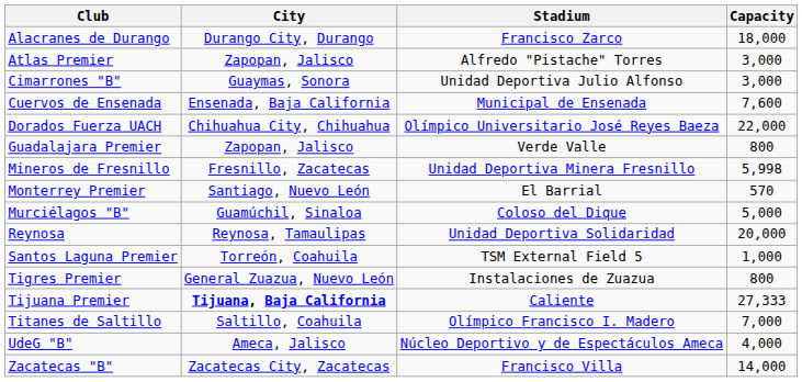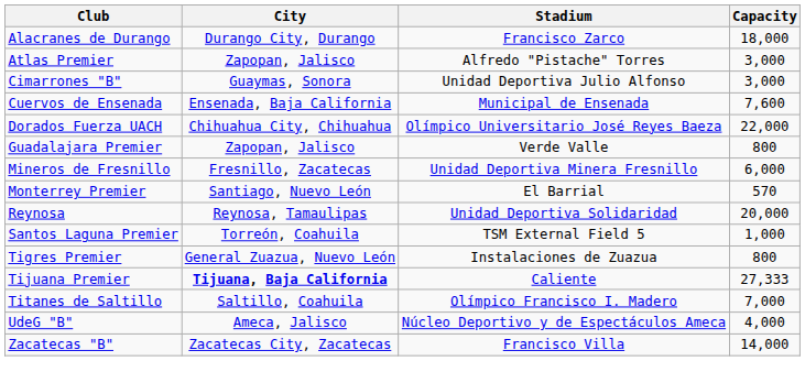 <table class="wikitable sortable" style="text-align: center;">
 <tr>
 <th>Club</th>
 <th>City</th>
 <th>Stadium</th>
 <th>Capacity</th>
 </tr>
 <tr>
 <td align="left"><a href='#'>Alacranes de Durango</a></td>
 <td><a href='#'>Durango City</a>, <a href='#'>Durango</a></td>
 <td><a href='#'>Francisco Zarco</a></td>
 <td>18,000</td>
 </tr>
 <tr>
 <td align="left"><a href='#'>Atlas Premier</a></td>
 <td><a href='#'>Zapopan</a>, <a href='#'>Jalisco</a></td>
 <td>Alfredo "Pistache" Torres</td>
 <td>3,000</td>
 </tr>
 <tr>
 <td align="left"><a href='#'>Cimarrones "B"</a></td>
 <td><a href='#'>Guaymas</a>, <a href='#'>Sonora</a></td>
 <td>Unidad Deportiva Julio Alfonso</td>
 <td>3,000</td>
 </tr>
 <tr>
 <td align="left"><a href='#'>Cuervos de Ensenada</a></td>
 <td><a href='#'>Ensenada</a>, <a href='#'>Baja California</a></td>
 <td><a href='#'>Municipal de Ensenada</a></td>
 <td>7,600</td>
 </tr>
 <tr>
 <td align="left"><a href='#'>Dorados Fuerza UACH</a></td>
 <td><a href='#'>Chihuahua City</a>, <a href='#'>Chihuahua</a></td>
 <td><a href='#'>Olímpico Universitario José Reyes Baeza</a></td>
 <td>22,000</td>
 </tr>
 <tr>
 <td align="left"><a href='#'>Guadalajara Premier</a></td>
 <td><a href='#'>Zapopan</a>, <a href='#'>Jalisco</a></td>
 <td>Verde Valle</td>
 <td>800</td>
 </tr>
 <tr>
 <td align="left"><a href='#'>Mineros de Fresnillo</a></td>
 <td><a href='#'>Fresnillo</a>, <a href='#'>Zacatecas</a></td>
 <td><a href='#'>Unidad Deportiva Minera Fresnillo</a></td>
-<td>5,998</td>
+<td>6,000</td>
 </tr>
 <tr>
 <td align="left"><a href='#'>Monterrey Premier</a></td>
 <td><a href='#'>Santiago</a>, <a href='#'>Nuevo León</a></td>
 <td>El Barrial</td>
 <td>570</td>
-</tr>
-<tr>
-<td align="left"><a href='#'>Murciélagos "B"</a></td>
-<td><a href='#'>Guamúchil</a>, <a href='#'>Sinaloa</a></td>
-<td><a href='#'>Coloso del Dique</a></td>
-<td>5,000</td>
 </tr>
 <tr>
 <td align="left"><a href='#'>Reynosa</a></td>
 <td><a href='#'>Reynosa</a>, <a href='#'>Tamaulipas</a></td>
 <td><a href='#'>Unidad Deportiva Solidaridad</a></td>
 <td>20,000</td>
 </tr>
 <tr>
 <td align="left"><a href='#'>Santos Laguna Premier</a></td>
 <td><a href='#'>Torreón</a>, <a href='#'>Coahuila</a></td>
 <td>TSM External Field 5</td>
 <td>1,000</td>
 </tr>
 <tr>
 <td align="left"><a href='#'>Tigres Premier</a></td>
 <td><a href='#'>General Zuazua</a>, <a href='#'>Nuevo León</a></td>
 <td>Instalaciones de Zuazua</td>
 <td>800</td>
 </tr>
 <tr>
 <td align="left"><a href='#'>Tijuana  Premier</a></td>
 <td><strong><a href='#'>Tijuana</a>, <a href='#'>Baja California</a></strong></td>
 <td><a href='#'>Caliente</a></td>
 <td>27,333</td>
 </tr>
 <tr>
 <td align="left"><a href='#'>Titanes de Saltillo</a></td>
 <td><a href='#'>Saltillo</a>, <a href='#'>Coahuila</a></td>
 <td><a href='#'>Olímpico Francisco I. Madero</a></td>
 <td>7,000</td>
 </tr>
 <tr>
 <td align="left"><a href='#'>UdeG "B"</a></td>
 <td><a href='#'>Ameca</a>, <a href='#'>Jalisco</a></td>
 <td><a href='#'>Núcleo Deportivo y de Espectáculos Ameca</a></td>
 <td>4,000</td>
 </tr>
 <tr>
 <td align="left"><a href='#'>Zacatecas "B"</a></td>
 <td><a href='#'>Zacatecas City</a>, <a href='#'>Zacatecas</a></td>
 <td><a href='#'>Francisco Villa</a></td>
 <td>14,000</td>
 </tr>
 </table>
